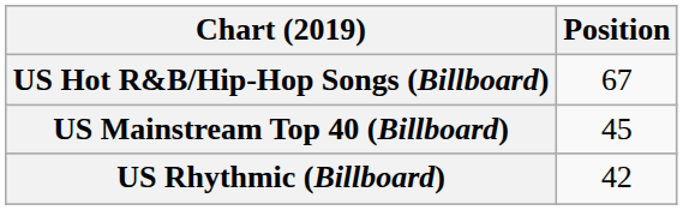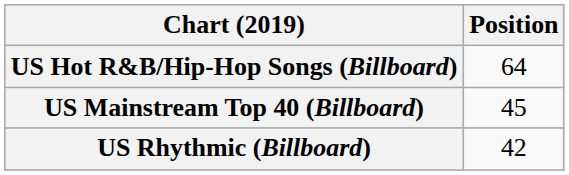 <table class="wikitable sortable plainrowheaders" style="text-align:center">
 <tr>
 <th scope="col">Chart (2019)</th>
 <th scope="col">Position</th>
 </tr>
 <tr>
 <th scope="row">US Hot R&B/Hip-Hop Songs (<em>Billboard</em>)</th>
-<td>67</td>
+<td>64</td>
 </tr>
 <tr>
 <th scope="row">US Mainstream Top 40 (<em>Billboard</em>)</th>
 <td>45</td>
 </tr>
 <tr>
 <th scope="row">US Rhythmic (<em>Billboard</em>)</th>
 <td>42</td>
 </tr>
 </table>
